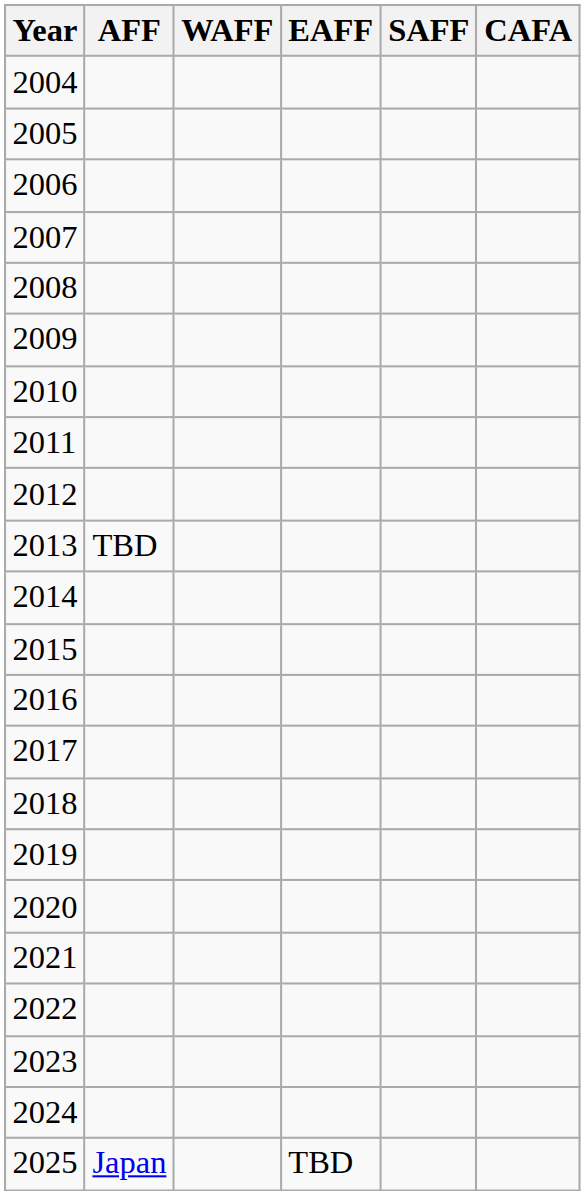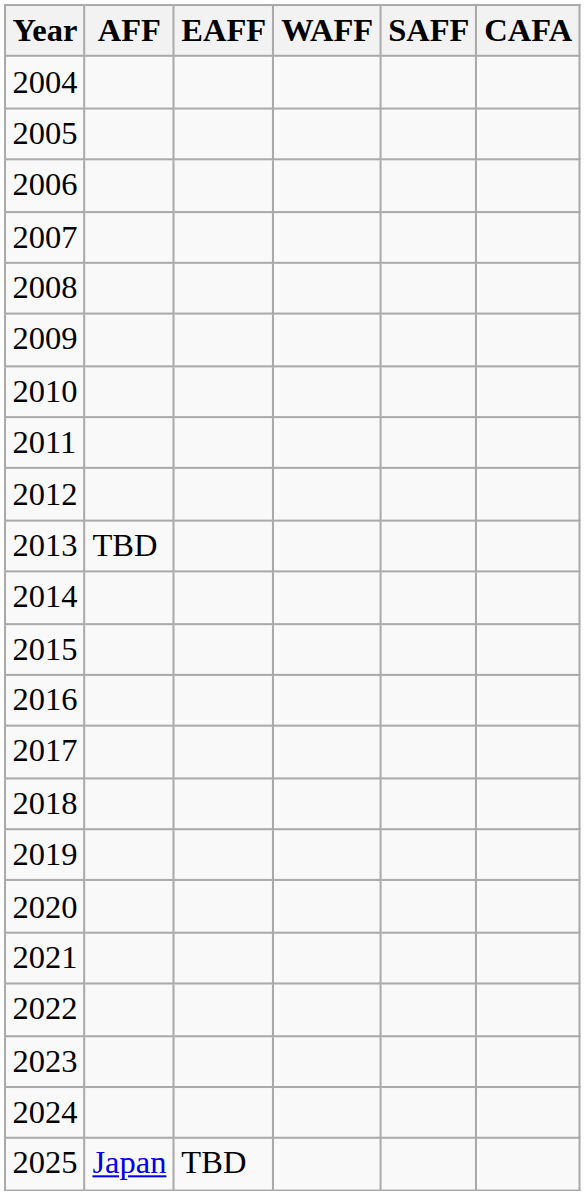 <table class="wikitable sortable">
 <tr>
 <th>Year</th>
 <th>AFF</th>
+<th>EAFF</th>
 <th>WAFF</th>
-<th>EAFF</th>
 <th>SAFF</th>
 <th>CAFA</th>
 </tr>
 <tr>
 <td>2004</td>
 <td></td>
 <td></td>
 <td></td>
 <td></td>
 <td></td>
 </tr>
 <tr>
 <td>2005</td>
 <td></td>
 <td></td>
 <td></td>
 <td></td>
 <td></td>
 </tr>
 <tr>
 <td>2006</td>
 <td></td>
 <td></td>
 <td></td>
 <td></td>
 <td></td>
 </tr>
 <tr>
 <td>2007</td>
 <td></td>
 <td></td>
 <td></td>
 <td></td>
 <td></td>
 </tr>
 <tr>
 <td>2008</td>
 <td></td>
 <td></td>
 <td></td>
 <td></td>
 <td></td>
 </tr>
 <tr>
 <td>2009</td>
 <td></td>
 <td></td>
 <td></td>
 <td></td>
 <td></td>
 </tr>
 <tr>
 <td>2010</td>
 <td></td>
 <td></td>
 <td></td>
 <td></td>
 <td></td>
 </tr>
 <tr>
 <td>2011</td>
 <td></td>
 <td></td>
 <td></td>
 <td></td>
 <td></td>
 </tr>
 <tr>
 <td>2012</td>
 <td></td>
 <td></td>
 <td></td>
 <td></td>
 <td></td>
 </tr>
 <tr>
 <td>2013</td>
 <td>TBD</td>
 <td></td>
 <td></td>
 <td></td>
 <td></td>
 </tr>
 <tr>
 <td>2014</td>
 <td></td>
 <td></td>
 <td></td>
 <td></td>
 <td></td>
 </tr>
 <tr>
 <td>2015</td>
 <td></td>
 <td></td>
 <td></td>
 <td></td>
 <td></td>
 </tr>
 <tr>
 <td>2016</td>
 <td></td>
 <td></td>
 <td></td>
 <td></td>
 <td></td>
 </tr>
 <tr>
 <td>2017</td>
 <td></td>
 <td></td>
 <td></td>
 <td></td>
 <td></td>
 </tr>
 <tr>
 <td>2018</td>
 <td></td>
 <td></td>
 <td></td>
 <td></td>
 <td></td>
 </tr>
 <tr>
 <td>2019</td>
 <td></td>
 <td></td>
 <td></td>
 <td></td>
 <td></td>
 </tr>
 <tr>
 <td>2020</td>
 <td></td>
 <td></td>
 <td></td>
 <td></td>
 <td></td>
 </tr>
 <tr>
 <td>2021</td>
 <td></td>
 <td></td>
 <td></td>
 <td></td>
 <td></td>
 </tr>
 <tr>
 <td>2022</td>
 <td></td>
 <td></td>
 <td></td>
 <td></td>
 <td></td>
 </tr>
 <tr>
 <td>2023</td>
 <td></td>
 <td></td>
 <td></td>
 <td></td>
 <td></td>
 </tr>
 <tr>
 <td>2024</td>
 <td></td>
 <td></td>
 <td></td>
 <td></td>
 <td></td>
 </tr>
 <tr>
 <td>2025</td>
 <td> <a href='#'>Japan</a></td>
+<td>TBD</td>
 <td></td>
-<td>TBD</td>
 <td></td>
 <td></td>
 </tr>
 </table>
